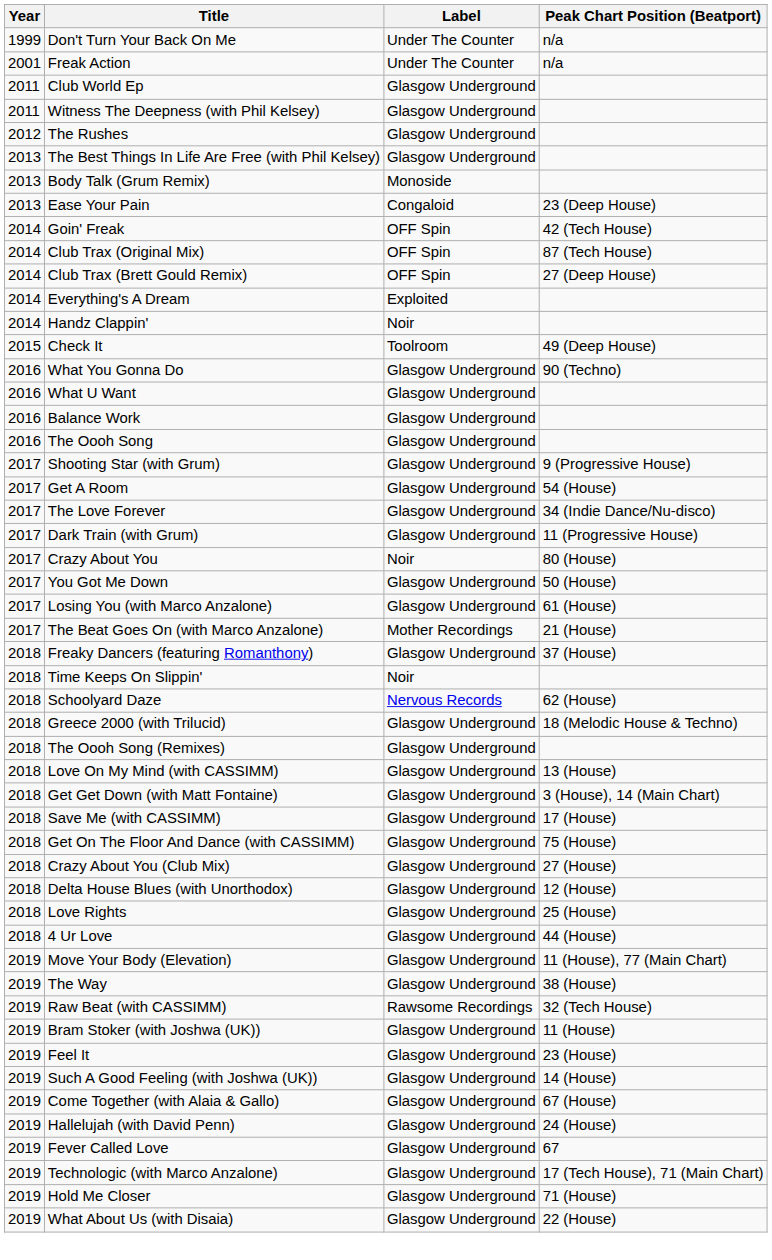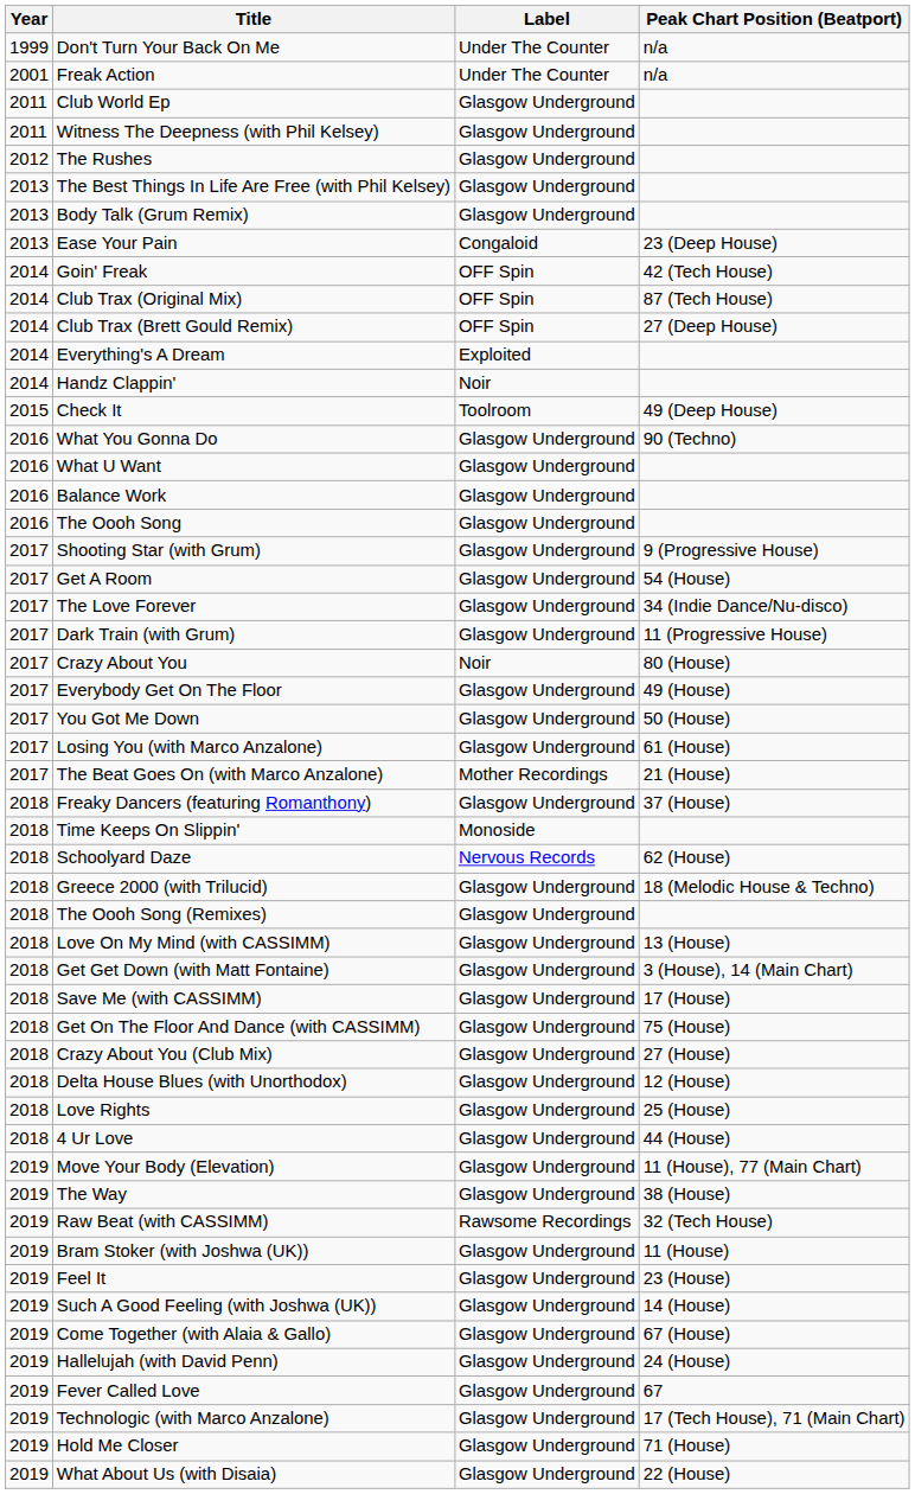 <table class="wikitable sortable">
 <tr>
 <th>Year</th>
 <th>Title</th>
 <th>Label</th>
 <th>Peak Chart Position (Beatport)</th>
 </tr>
 <tr>
 <td>1999</td>
 <td>Don't Turn Your Back On Me</td>
 <td>Under The Counter</td>
 <td>n/a</td>
 </tr>
 <tr>
 <td>2001</td>
 <td>Freak Action</td>
 <td>Under The Counter</td>
 <td>n/a</td>
 </tr>
 <tr>
 <td>2011</td>
 <td>Club World Ep</td>
 <td>Glasgow Underground</td>
 <td></td>
 </tr>
 <tr>
 <td>2011</td>
 <td>Witness The Deepness (with Phil Kelsey)</td>
 <td>Glasgow Underground</td>
 <td></td>
 </tr>
 <tr>
 <td>2012</td>
 <td>The Rushes</td>
 <td>Glasgow Underground</td>
 <td></td>
 </tr>
 <tr>
 <td>2013</td>
 <td>The Best Things In Life Are Free (with Phil Kelsey)</td>
 <td>Glasgow Underground</td>
 <td></td>
 </tr>
 <tr>
 <td>2013</td>
 <td>Body Talk (Grum Remix)</td>
-<td>Monoside</td>
+<td>Glasgow Underground</td>
 <td></td>
 </tr>
 <tr>
 <td>2013</td>
 <td>Ease Your Pain</td>
 <td>Congaloid</td>
 <td>23 (Deep House)</td>
 </tr>
 <tr>
 <td>2014</td>
 <td>Goin' Freak</td>
 <td>OFF Spin</td>
 <td>42 (Tech House)</td>
 </tr>
 <tr>
 <td>2014</td>
 <td>Club Trax (Original Mix)</td>
 <td>OFF Spin</td>
 <td>87 (Tech House)</td>
 </tr>
 <tr>
 <td>2014</td>
 <td>Club Trax (Brett Gould Remix)</td>
 <td>OFF Spin</td>
 <td>27 (Deep House)</td>
 </tr>
 <tr>
 <td>2014</td>
 <td>Everything's A Dream</td>
 <td>Exploited</td>
 <td></td>
 </tr>
 <tr>
 <td>2014</td>
 <td>Handz Clappin'</td>
 <td>Noir</td>
 <td></td>
 </tr>
 <tr>
 <td>2015</td>
 <td>Check It</td>
 <td>Toolroom</td>
 <td>49 (Deep House)</td>
 </tr>
 <tr>
 <td>2016</td>
 <td>What You Gonna Do</td>
 <td>Glasgow Underground</td>
 <td>90 (Techno)</td>
 </tr>
 <tr>
 <td>2016</td>
 <td>What U Want</td>
 <td>Glasgow Underground</td>
 <td></td>
 </tr>
 <tr>
 <td>2016</td>
 <td>Balance Work</td>
 <td>Glasgow Underground</td>
 <td></td>
 </tr>
 <tr>
 <td>2016</td>
 <td>The Oooh Song</td>
 <td>Glasgow Underground</td>
 <td></td>
 </tr>
 <tr>
 <td>2017</td>
 <td>Shooting Star (with Grum)</td>
 <td>Glasgow Underground</td>
 <td>9 (Progressive House)</td>
 </tr>
 <tr>
 <td>2017</td>
 <td>Get A Room</td>
 <td>Glasgow Underground</td>
 <td>54 (House)</td>
 </tr>
 <tr>
 <td>2017</td>
 <td>The Love Forever</td>
 <td>Glasgow Underground</td>
 <td>34 (Indie Dance/Nu-disco)</td>
 </tr>
 <tr>
 <td>2017</td>
 <td>Dark Train (with Grum)</td>
 <td>Glasgow Underground</td>
 <td>11 (Progressive House)</td>
 </tr>
 <tr>
 <td>2017</td>
 <td>Crazy About You</td>
 <td>Noir</td>
 <td>80 (House)</td>
 </tr>
 <tr>
 <td>2017</td>
+<td>Everybody Get On The Floor</td>
+<td>Glasgow Underground</td>
+<td>49 (House)</td>
+</tr>
+<tr>
+<td>2017</td>
 <td>You Got Me Down</td>
 <td>Glasgow Underground</td>
 <td>50 (House)</td>
 </tr>
 <tr>
 <td>2017</td>
 <td>Losing You (with Marco Anzalone)</td>
 <td>Glasgow Underground</td>
 <td>61 (House)</td>
 </tr>
 <tr>
 <td>2017</td>
 <td>The Beat Goes On (with Marco Anzalone)</td>
 <td>Mother Recordings</td>
 <td>21 (House)</td>
 </tr>
 <tr>
 <td>2018</td>
 <td>Freaky Dancers (featuring <a href='#'>Romanthony</a>)</td>
 <td>Glasgow Underground</td>
 <td>37 (House)</td>
 </tr>
 <tr>
 <td>2018</td>
 <td>Time Keeps On Slippin'</td>
-<td>Noir</td>
+<td>Monoside</td>
 <td></td>
 </tr>
 <tr>
 <td>2018</td>
 <td>Schoolyard Daze</td>
 <td><a href='#'>Nervous Records</a></td>
 <td>62 (House)</td>
 </tr>
 <tr>
 <td>2018</td>
 <td>Greece 2000 (with Trilucid)</td>
 <td>Glasgow Underground</td>
 <td>18 (Melodic House & Techno)</td>
 </tr>
 <tr>
 <td>2018</td>
 <td>The Oooh Song (Remixes)</td>
 <td>Glasgow Underground</td>
 <td></td>
 </tr>
 <tr>
 <td>2018</td>
 <td>Love On My Mind (with CASSIMM)</td>
 <td>Glasgow Underground</td>
 <td>13 (House)</td>
 </tr>
 <tr>
 <td>2018</td>
 <td>Get Get Down (with Matt Fontaine)</td>
 <td>Glasgow Underground</td>
 <td>3 (House), 14 (Main Chart)</td>
 </tr>
 <tr>
 <td>2018</td>
 <td>Save Me (with CASSIMM)</td>
 <td>Glasgow Underground</td>
 <td>17 (House)</td>
 </tr>
 <tr>
 <td>2018</td>
 <td>Get On The Floor And Dance (with CASSIMM)</td>
 <td>Glasgow Underground</td>
 <td>75 (House)</td>
 </tr>
 <tr>
 <td>2018</td>
 <td>Crazy About You (Club Mix)</td>
 <td>Glasgow Underground</td>
 <td>27 (House)</td>
 </tr>
 <tr>
 <td>2018</td>
 <td>Delta House Blues (with Unorthodox)</td>
 <td>Glasgow Underground</td>
 <td>12 (House)</td>
 </tr>
 <tr>
 <td>2018</td>
 <td>Love Rights</td>
 <td>Glasgow Underground</td>
 <td>25 (House)</td>
 </tr>
 <tr>
 <td>2018</td>
 <td>4 Ur Love</td>
 <td>Glasgow Underground</td>
 <td>44 (House)</td>
 </tr>
 <tr>
 <td>2019</td>
 <td>Move Your Body (Elevation)</td>
 <td>Glasgow Underground</td>
 <td>11 (House), 77 (Main Chart)</td>
 </tr>
 <tr>
 <td>2019</td>
 <td>The Way</td>
 <td>Glasgow Underground</td>
 <td>38 (House)</td>
 </tr>
 <tr>
 <td>2019</td>
 <td>Raw Beat (with CASSIMM)</td>
 <td>Rawsome Recordings</td>
 <td>32 (Tech House)</td>
 </tr>
 <tr>
 <td>2019</td>
 <td>Bram Stoker (with Joshwa (UK))</td>
 <td>Glasgow Underground</td>
 <td>11 (House)</td>
 </tr>
 <tr>
 <td>2019</td>
 <td>Feel It</td>
 <td>Glasgow Underground</td>
 <td>23 (House)</td>
 </tr>
 <tr>
 <td>2019</td>
 <td>Such A Good Feeling (with Joshwa (UK))</td>
 <td>Glasgow Underground</td>
 <td>14 (House)</td>
 </tr>
 <tr>
 <td>2019</td>
 <td>Come Together (with Alaia & Gallo)</td>
 <td>Glasgow Underground</td>
 <td>67 (House)</td>
 </tr>
 <tr>
 <td>2019</td>
 <td>Hallelujah (with David Penn)</td>
 <td>Glasgow Underground</td>
 <td>24 (House)</td>
 </tr>
 <tr>
 <td>2019</td>
 <td>Fever Called Love</td>
 <td>Glasgow Underground</td>
 <td>67</td>
 </tr>
 <tr>
 <td>2019</td>
 <td>Technologic (with Marco Anzalone)</td>
 <td>Glasgow Underground</td>
 <td>17 (Tech House), 71 (Main Chart)</td>
 </tr>
 <tr>
 <td>2019</td>
 <td>Hold Me Closer</td>
 <td>Glasgow Underground</td>
 <td>71 (House)</td>
 </tr>
 <tr>
 <td>2019</td>
 <td>What About Us (with Disaia)</td>
 <td>Glasgow Underground</td>
 <td>22 (House)</td>
 </tr>
 </table>
